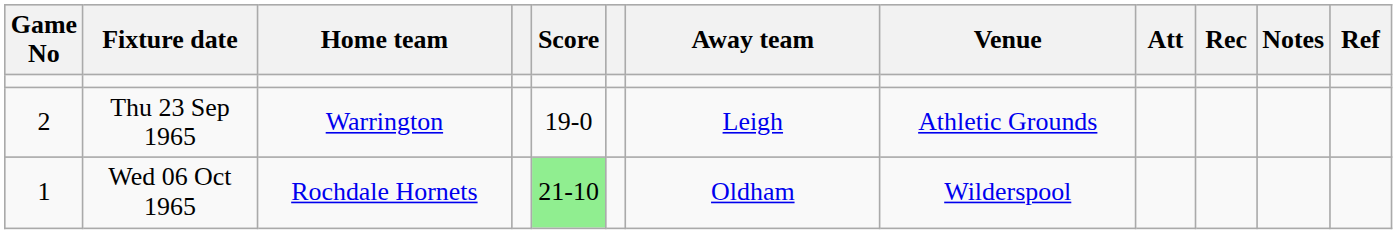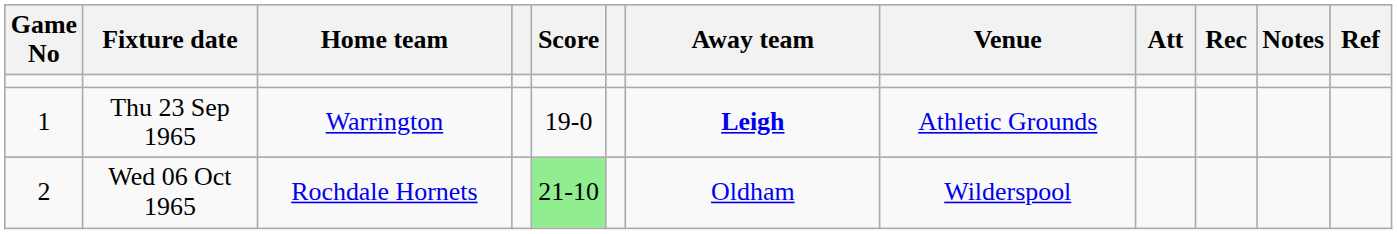 <table class="wikitable" style="text-align:center;">
 <tr>
 <th width=20 abbr="No">Game No</th>
 <th width=100 abbr="Date">Fixture date</th>
 <th width=150 abbr="Home team">Home team</th>
 <th width=5 abbr="space"></th>
 <th width=20 abbr="Score">Score</th>
 <th width=5 abbr="space"></th>
 <th width=150 abbr="Away team">Away team</th>
 <th width=150 abbr="Venue">Venue</th>
 <th width=30 abbr="Att">Att</th>
 <th width=30 abbr="Rec">Rec</th>
 <th width=20 abbr="Notes">Notes</th>
 <th width=30 abbr="Ref">Ref</th>
 </tr>
 <tr>
 <td></td>
 <td></td>
 <td></td>
 <td></td>
 <td></td>
 <td></td>
 <td></td>
 <td></td>
 <td></td>
 <td></td>
 <td></td>
 </tr>
 <tr>
-<td>2</td>
+<td>1</td>
 <td>Thu 23 Sep 1965</td>
 <td><a href='#'>Warrington</a></td>
 <td></td>
 <td>19-0</td>
 <td></td>
-<td><a href='#'>Leigh</a></td>
+<td><strong><a href='#'>Leigh</a></strong></td>
 <td><a href='#'>Athletic Grounds</a></td>
 <td></td>
 <td></td>
 <td></td>
 <td></td>
 </tr>
 <tr>
-<td>1</td>
+<td>2</td>
 <td>Wed 06 Oct 1965</td>
 <td><a href='#'>Rochdale Hornets</a></td>
 <td></td>
 <td style="background: lightgreen;">21-10</td>
 <td></td>
 <td><a href='#'>Oldham</a></td>
 <td><a href='#'>Wilderspool</a></td>
 <td></td>
 <td></td>
 <td></td>
 <td></td>
 </tr>
 </table>
